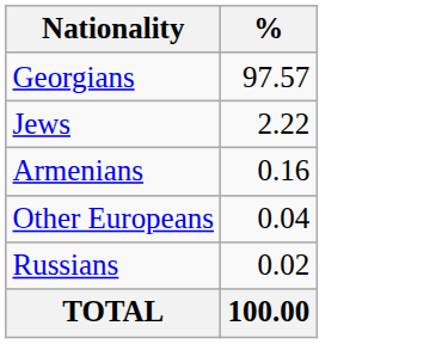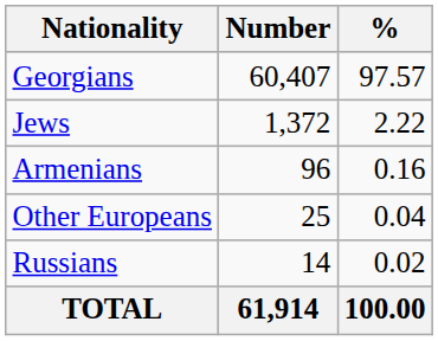 <table class="wikitable sortable">
 <tr>
 <th>Nationality</th>
+<th>Number</th>
 <th>%</th>
 </tr>
 <tr>
 <td><a href='#'>Georgians</a></td>
+<td align="right">60,407</td>
 <td align="right">97.57</td>
 </tr>
 <tr>
 <td><a href='#'>Jews</a></td>
+<td align="right">1,372</td>
 <td align="right">2.22</td>
 </tr>
 <tr>
 <td><a href='#'>Armenians</a></td>
+<td align="right">96</td>
 <td align="right">0.16</td>
 </tr>
 <tr>
 <td><a href='#'>Other Europeans</a></td>
+<td align="right">25</td>
 <td align="right">0.04</td>
 </tr>
 <tr>
 <td><a href='#'>Russians</a></td>
+<td align="right">14</td>
 <td align="right">0.02</td>
 </tr>
 <tr>
 <th>TOTAL</th>
+<th>61,914</th>
 <th>100.00</th>
 </tr>
 </table>
